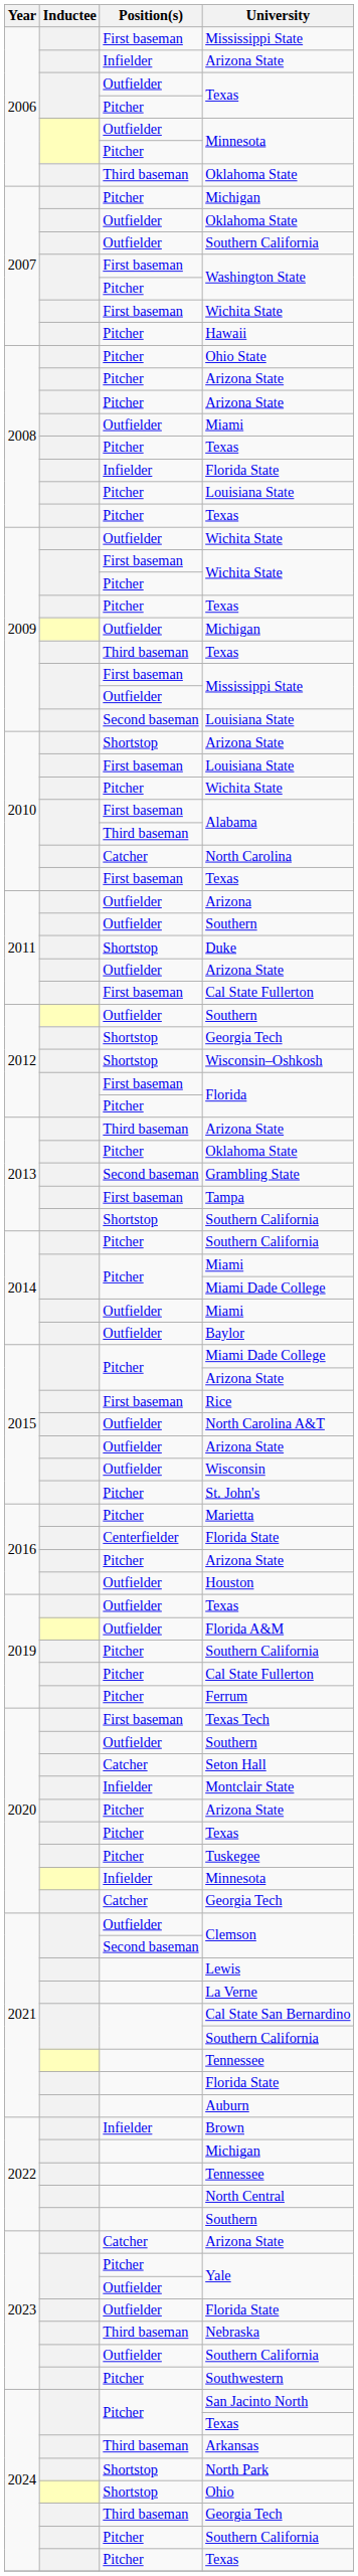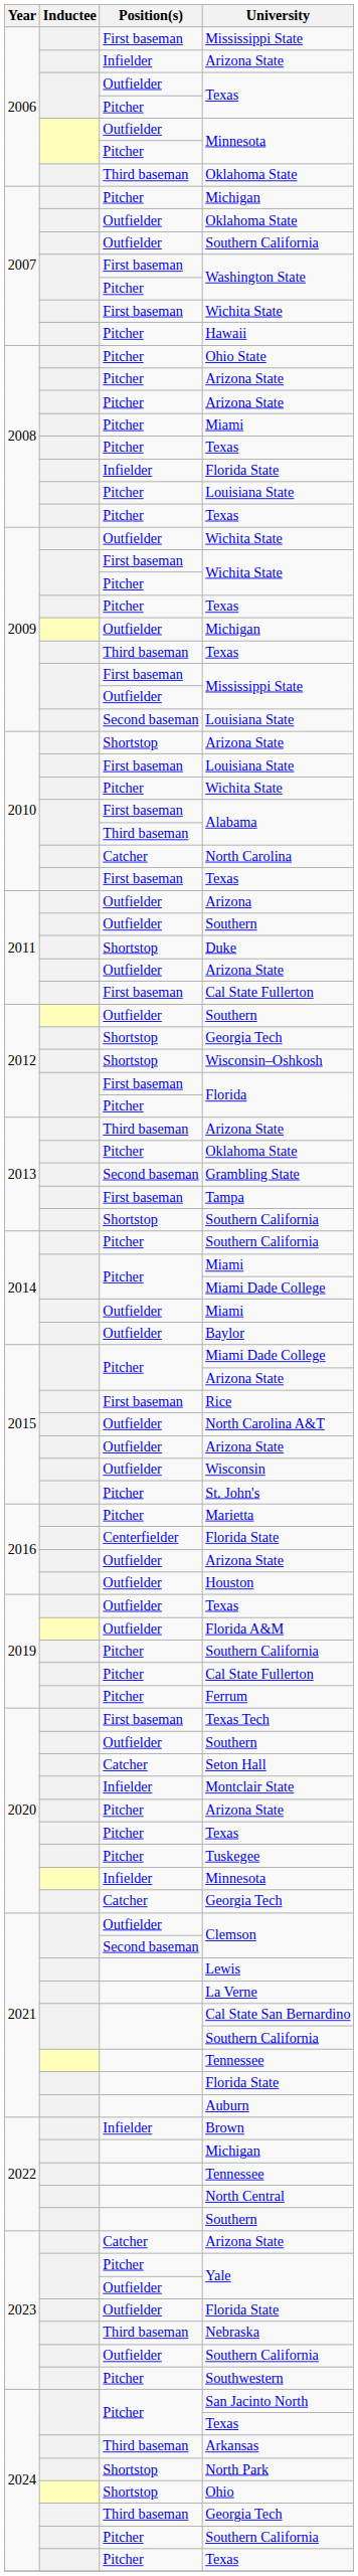 <table class="wikitable sortable plainrowheaders" style="text-align:left">
 <tr>
 <th scope="col">Year</th>
 <th scope="col">Inductee</th>
 <th scope="col">Position(s)</th>
 <th scope="col">University</th>
 </tr>
 <tr>
 <td rowspan="7">2006</td>
 <th scope="row"></th>
 <td><a href='#'>First baseman</a></td>
 <td><a href='#'>Mississippi State</a></td>
 </tr>
 <tr>
 <th scope="row"></th>
 <td><a href='#'>Infielder</a></td>
 <td><a href='#'>Arizona State</a></td>
 </tr>
 <tr>
 <th scope="row"  rowspan="2"></th>
 <td><a href='#'>Outfielder</a></td>
 <td rowspan="2"><a href='#'>Texas</a></td>
 </tr>
 <tr>
 <td><a href='#'>Pitcher</a></td>
 </tr>
 <tr>
 <th scope="row" style="background:#ffb;" rowspan="2"></th>
 <td><a href='#'>Outfielder</a></td>
 <td rowspan="2"><a href='#'>Minnesota</a></td>
 </tr>
 <tr>
 <td><a href='#'>Pitcher</a></td>
 </tr>
 <tr>
 <th scope="row"></th>
 <td><a href='#'>Third baseman</a></td>
 <td><a href='#'>Oklahoma State</a></td>
 </tr>
 <tr>
 <td rowspan="7">2007</td>
 <th scope="row"></th>
 <td><a href='#'>Pitcher</a></td>
 <td><a href='#'>Michigan</a></td>
 </tr>
 <tr>
 <th scope="row"></th>
 <td><a href='#'>Outfielder</a></td>
 <td><a href='#'>Oklahoma State</a></td>
 </tr>
 <tr>
 <th scope="row"></th>
 <td><a href='#'>Outfielder</a></td>
 <td><a href='#'>Southern California</a></td>
 </tr>
 <tr>
 <th scope="row"  rowspan="2"></th>
 <td><a href='#'>First baseman</a></td>
 <td rowspan="2"><a href='#'>Washington State</a></td>
 </tr>
 <tr>
 <td><a href='#'>Pitcher</a></td>
 </tr>
 <tr>
 <th scope="row"></th>
 <td><a href='#'>First baseman</a></td>
 <td><a href='#'>Wichita State</a></td>
 </tr>
 <tr>
 <th scope="row"></th>
 <td><a href='#'>Pitcher</a></td>
 <td><a href='#'>Hawaii</a></td>
 </tr>
 <tr>
 <td rowspan="8">2008</td>
 <th scope="row"></th>
 <td><a href='#'>Pitcher</a></td>
 <td><a href='#'>Ohio State</a></td>
 </tr>
 <tr>
 <th scope="row"></th>
 <td><a href='#'>Pitcher</a></td>
 <td><a href='#'>Arizona State</a></td>
 </tr>
 <tr>
 <th scope="row"></th>
 <td><a href='#'>Pitcher</a></td>
 <td><a href='#'>Arizona State</a></td>
 </tr>
 <tr>
 <th scope="row"></th>
-<td><a href='#'>Outfielder</a></td>
+<td><a href='#'>Pitcher</a></td>
 <td><a href='#'>Miami</a></td>
 </tr>
 <tr>
 <th scope="row"></th>
 <td><a href='#'>Pitcher</a></td>
 <td><a href='#'>Texas</a></td>
 </tr>
 <tr>
 <th scope="row"></th>
 <td><a href='#'>Infielder</a></td>
 <td><a href='#'>Florida State</a></td>
 </tr>
 <tr>
 <th scope="row"></th>
 <td><a href='#'>Pitcher</a></td>
 <td><a href='#'>Louisiana State</a></td>
 </tr>
 <tr>
 <th scope="row"></th>
 <td><a href='#'>Pitcher</a></td>
 <td><a href='#'>Texas</a></td>
 </tr>
 <tr>
 <td rowspan="9">2009</td>
 <th scope="row"></th>
 <td><a href='#'>Outfielder</a></td>
 <td><a href='#'>Wichita State</a></td>
 </tr>
 <tr>
 <th scope="row" rowspan="2"></th>
 <td><a href='#'>First baseman</a></td>
 <td rowspan="2"><a href='#'>Wichita State</a></td>
 </tr>
 <tr>
 <td><a href='#'>Pitcher</a></td>
 </tr>
 <tr>
 <th scope="row"></th>
 <td><a href='#'>Pitcher</a></td>
 <td><a href='#'>Texas</a></td>
 </tr>
 <tr>
 <th scope="row" style="background:#ffb;"></th>
 <td><a href='#'>Outfielder</a></td>
 <td><a href='#'>Michigan</a></td>
 </tr>
 <tr>
 <th scope="row"></th>
 <td><a href='#'>Third baseman</a></td>
 <td><a href='#'>Texas</a></td>
 </tr>
 <tr>
 <th scope="row" rowspan="2"></th>
 <td><a href='#'>First baseman</a></td>
 <td rowspan="2"><a href='#'>Mississippi State</a></td>
 </tr>
 <tr>
 <td><a href='#'>Outfielder</a></td>
 </tr>
 <tr>
 <th scope="row"></th>
 <td><a href='#'>Second baseman</a></td>
 <td><a href='#'>Louisiana State</a></td>
 </tr>
 <tr>
 <td rowspan="7">2010</td>
 <th scope="row"></th>
 <td><a href='#'>Shortstop</a></td>
 <td><a href='#'>Arizona State</a></td>
 </tr>
 <tr>
 <th scope="row"></th>
 <td><a href='#'>First baseman</a></td>
 <td><a href='#'>Louisiana State</a></td>
 </tr>
 <tr>
 <th scope="row"></th>
 <td><a href='#'>Pitcher</a></td>
 <td><a href='#'>Wichita State</a></td>
 </tr>
 <tr>
 <th scope="row" rowspan="2"></th>
 <td><a href='#'>First baseman</a></td>
 <td rowspan="2"><a href='#'>Alabama</a></td>
 </tr>
 <tr>
 <td><a href='#'>Third baseman</a></td>
 </tr>
 <tr>
 <th scope="row"></th>
 <td><a href='#'>Catcher</a></td>
 <td><a href='#'>North Carolina</a></td>
 </tr>
 <tr>
 <th scope="row"></th>
 <td><a href='#'>First baseman</a></td>
 <td><a href='#'>Texas</a></td>
 </tr>
 <tr>
 <td rowspan="5">2011</td>
 <th scope="row"></th>
 <td><a href='#'>Outfielder</a></td>
 <td><a href='#'>Arizona</a></td>
 </tr>
 <tr>
 <th scope="row"></th>
 <td><a href='#'>Outfielder</a></td>
 <td><a href='#'>Southern</a></td>
 </tr>
 <tr>
 <th scope="row"></th>
 <td><a href='#'>Shortstop</a></td>
 <td><a href='#'>Duke</a></td>
 </tr>
 <tr>
 <th scope="row"></th>
 <td><a href='#'>Outfielder</a></td>
 <td><a href='#'>Arizona State</a></td>
 </tr>
 <tr>
 <th scope="row"></th>
 <td><a href='#'>First baseman</a></td>
 <td><a href='#'>Cal State Fullerton</a></td>
 </tr>
 <tr>
 <td rowspan="5">2012</td>
 <th scope="row" style="background:#ffb;"></th>
 <td><a href='#'>Outfielder</a></td>
 <td><a href='#'>Southern</a></td>
 </tr>
 <tr>
 <th scope="row"></th>
 <td><a href='#'>Shortstop</a></td>
 <td><a href='#'>Georgia Tech</a></td>
 </tr>
 <tr>
 <th scope="row"></th>
 <td><a href='#'>Shortstop</a></td>
 <td><a href='#'>Wisconsin–Oshkosh</a></td>
 </tr>
 <tr>
 <th scope="row" rowspan="2"></th>
 <td><a href='#'>First baseman</a></td>
 <td rowspan="2"><a href='#'>Florida</a></td>
 </tr>
 <tr>
 <td><a href='#'>Pitcher</a></td>
 </tr>
 <tr>
 <td rowspan="5">2013</td>
 <th scope="row"></th>
 <td><a href='#'>Third baseman</a></td>
 <td><a href='#'>Arizona State</a></td>
 </tr>
 <tr>
 <th scope="row"></th>
 <td><a href='#'>Pitcher</a></td>
 <td><a href='#'>Oklahoma State</a></td>
 </tr>
 <tr>
 <th scope="row"></th>
 <td><a href='#'>Second baseman</a></td>
 <td><a href='#'>Grambling State</a></td>
 </tr>
 <tr>
 <th scope="row"></th>
 <td><a href='#'>First baseman</a></td>
 <td><a href='#'>Tampa</a></td>
 </tr>
 <tr>
 <th scope="row"></th>
 <td><a href='#'>Shortstop</a></td>
 <td><a href='#'>Southern California</a></td>
 </tr>
 <tr>
 <td rowspan="5">2014</td>
 <th scope="row"></th>
 <td><a href='#'>Pitcher</a></td>
 <td><a href='#'>Southern California</a></td>
 </tr>
 <tr>
 <th scope="row" rowspan="2"></th>
 <td rowspan="2"><a href='#'>Pitcher</a></td>
 <td><a href='#'>Miami</a></td>
 </tr>
 <tr>
 <td><a href='#'>Miami Dade College</a></td>
 </tr>
 <tr>
 <th scope="row"></th>
 <td><a href='#'>Outfielder</a></td>
 <td><a href='#'>Miami</a></td>
 </tr>
 <tr>
 <th scope="row"></th>
 <td><a href='#'>Outfielder</a></td>
 <td><a href='#'>Baylor</a></td>
 </tr>
 <tr>
 <td rowspan="7">2015</td>
 <th scope="row" rowspan="2"></th>
 <td rowspan="2"><a href='#'>Pitcher</a></td>
 <td><a href='#'>Miami Dade College</a></td>
 </tr>
 <tr>
 <td><a href='#'>Arizona State</a></td>
 </tr>
 <tr>
 <th scope="row"></th>
 <td><a href='#'>First baseman</a></td>
 <td><a href='#'>Rice</a></td>
 </tr>
 <tr>
 <th scope="row"></th>
 <td><a href='#'>Outfielder</a></td>
 <td><a href='#'>North Carolina A&T</a></td>
 </tr>
 <tr>
 <th scope="row"></th>
 <td><a href='#'>Outfielder</a></td>
 <td><a href='#'>Arizona State</a></td>
 </tr>
 <tr>
 <th scope="row"></th>
 <td><a href='#'>Outfielder</a></td>
 <td><a href='#'>Wisconsin</a></td>
 </tr>
 <tr>
 <th scope="row"></th>
 <td><a href='#'>Pitcher</a></td>
 <td><a href='#'>St. John's</a></td>
 </tr>
 <tr>
 <td rowspan="4">2016</td>
 <th scope="row"></th>
 <td><a href='#'>Pitcher</a></td>
 <td><a href='#'>Marietta</a></td>
 </tr>
 <tr>
 <th scope="row"></th>
 <td><a href='#'>Centerfielder</a></td>
 <td><a href='#'>Florida State</a></td>
 </tr>
 <tr>
 <th scope="row"></th>
-<td><a href='#'>Pitcher</a></td>
+<td><a href='#'>Outfielder</a></td>
 <td><a href='#'>Arizona State</a></td>
 </tr>
 <tr>
 <th scope="row"></th>
 <td><a href='#'>Outfielder</a></td>
 <td><a href='#'>Houston</a></td>
 </tr>
 <tr>
 <td rowspan="5">2019</td>
 <th scope="row"></th>
 <td><a href='#'>Outfielder</a></td>
 <td><a href='#'>Texas</a></td>
 </tr>
 <tr>
 <th scope="row" style="background:#ffb;"></th>
 <td><a href='#'>Outfielder</a></td>
 <td><a href='#'>Florida A&M</a></td>
 </tr>
 <tr>
 <th scope="row"></th>
 <td><a href='#'>Pitcher</a></td>
 <td><a href='#'>Southern California</a></td>
 </tr>
 <tr>
 <th scope="row"></th>
 <td><a href='#'>Pitcher</a></td>
 <td><a href='#'>Cal State Fullerton</a></td>
 </tr>
 <tr>
 <th scope="row"></th>
 <td><a href='#'>Pitcher</a></td>
 <td><a href='#'>Ferrum</a></td>
 </tr>
 <tr>
 <td rowspan="9">2020</td>
 <th scope="row"></th>
 <td><a href='#'>First baseman</a></td>
 <td><a href='#'>Texas Tech</a></td>
 </tr>
 <tr>
 <th scope="row"></th>
 <td><a href='#'>Outfielder</a></td>
 <td><a href='#'>Southern</a></td>
 </tr>
 <tr>
 <th scope="row"></th>
 <td><a href='#'>Catcher</a></td>
 <td><a href='#'>Seton Hall</a></td>
 </tr>
 <tr>
 <th scope="row"></th>
 <td><a href='#'>Infielder</a></td>
 <td><a href='#'>Montclair State</a></td>
 </tr>
 <tr>
 <th scope="row"></th>
 <td><a href='#'>Pitcher</a></td>
 <td><a href='#'>Arizona State</a></td>
 </tr>
 <tr>
 <th scope="row"></th>
 <td><a href='#'>Pitcher</a></td>
 <td><a href='#'>Texas</a></td>
 </tr>
 <tr>
 <th scope="row"></th>
 <td><a href='#'>Pitcher</a></td>
 <td><a href='#'>Tuskegee</a></td>
 </tr>
 <tr>
 <th scope="row" style="background:#ffb;"></th>
 <td><a href='#'>Infielder</a></td>
 <td><a href='#'>Minnesota</a></td>
 </tr>
 <tr>
 <th scope="row"></th>
 <td><a href='#'>Catcher</a></td>
 <td><a href='#'>Georgia Tech</a></td>
 </tr>
 <tr>
 <td rowspan="9">2021</td>
 <th scope="row" rowspan=2></th>
 <td><a href='#'>Outfielder</a></td>
 <td rowspan=2><a href='#'>Clemson</a></td>
 </tr>
 <tr>
 <td><a href='#'>Second baseman</a></td>
 </tr>
 <tr>
 <th scope="row"></th>
 <td></td>
 <td><a href='#'>Lewis</a></td>
 </tr>
 <tr>
 <th scope="row"></th>
 <td></td>
 <td><a href='#'>La Verne</a></td>
 </tr>
 <tr>
 <th scope="row" rowspan="2"></th>
 <td rowspan="2"></td>
 <td><a href='#'>Cal State San Bernardino</a></td>
 </tr>
 <tr>
 <td><a href='#'>Southern California</a></td>
 </tr>
 <tr>
 <th scope="row" style="background:#ffb;"></th>
 <td></td>
 <td><a href='#'>Tennessee</a></td>
 </tr>
 <tr>
 <th scope="row"></th>
 <td></td>
 <td><a href='#'>Florida State</a></td>
 </tr>
 <tr>
 <th scope="row"></th>
 <td></td>
 <td><a href='#'>Auburn</a></td>
 </tr>
 <tr>
 <td rowspan="5">2022</td>
 <th scope="row"></th>
 <td><a href='#'>Infielder</a></td>
 <td><a href='#'>Brown</a></td>
 </tr>
 <tr>
 <th scope="row"></th>
 <td></td>
 <td><a href='#'>Michigan</a></td>
 </tr>
 <tr>
 <th scope="row"></th>
 <td></td>
 <td><a href='#'>Tennessee</a></td>
 </tr>
 <tr>
 <th scope="row"></th>
 <td></td>
 <td><a href='#'>North Central</a></td>
 </tr>
 <tr>
 <th scope="row"></th>
 <td></td>
 <td><a href='#'>Southern</a></td>
 </tr>
 <tr>
 <td rowspan="7">2023</td>
 <th scope="row"></th>
 <td><a href='#'>Catcher</a></td>
 <td><a href='#'>Arizona State</a></td>
 </tr>
 <tr>
 <th scope="row" rowspan="2"></th>
 <td><a href='#'>Pitcher</a></td>
 <td rowspan="2"><a href='#'>Yale</a></td>
 </tr>
 <tr>
 <td><a href='#'>Outfielder</a></td>
 </tr>
 <tr>
 <th scope="row"></th>
 <td><a href='#'>Outfielder</a></td>
 <td><a href='#'>Florida State</a></td>
 </tr>
 <tr>
 <th scope="row"></th>
 <td><a href='#'>Third baseman</a></td>
 <td><a href='#'>Nebraska</a></td>
 </tr>
 <tr>
 <th scope="row"></th>
 <td><a href='#'>Outfielder</a></td>
 <td><a href='#'>Southern California</a></td>
 </tr>
 <tr>
 <th scope="row"></th>
 <td><a href='#'>Pitcher</a></td>
 <td><a href='#'>Southwestern</a></td>
 </tr>
 <tr>
 <td rowspan="8">2024</td>
 <th scope="row" rowspan="2"></th>
 <td rowspan="2"><a href='#'>Pitcher</a></td>
 <td><a href='#'>San Jacinto North</a></td>
 </tr>
 <tr>
 <td><a href='#'>Texas</a></td>
 </tr>
 <tr>
 <th scope="row"></th>
 <td><a href='#'>Third baseman</a></td>
 <td><a href='#'>Arkansas</a></td>
 </tr>
 <tr>
 <th scope="row"></th>
 <td><a href='#'>Shortstop</a></td>
 <td><a href='#'>North Park</a></td>
 </tr>
 <tr>
 <th scope="row" style="background:#ffb;"></th>
 <td><a href='#'>Shortstop</a></td>
 <td><a href='#'>Ohio</a></td>
 </tr>
 <tr>
 <th scope="row"></th>
 <td><a href='#'>Third baseman</a></td>
 <td><a href='#'>Georgia Tech</a></td>
 </tr>
 <tr>
 <th scope="row"></th>
 <td><a href='#'>Pitcher</a></td>
 <td><a href='#'>Southern California</a></td>
 </tr>
 <tr>
 <th scope="row"></th>
 <td><a href='#'>Pitcher</a></td>
 <td><a href='#'>Texas</a></td>
 </tr>
 <tr>
 </tr>
 </table>
